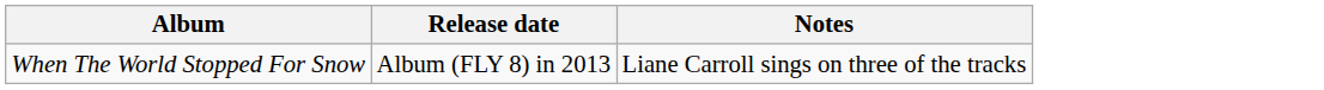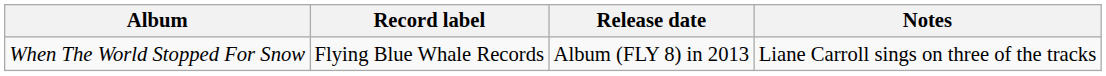 <table class="wikitable">
 <tr>
 <th>Album</th>
+<th>Record label</th>
 <th>Release date</th>
 <th>Notes</th>
 </tr>
 <tr>
 <td><em>When The World Stopped For Snow</em></td>
+<td>Flying Blue Whale Records</td>
 <td>Album (FLY 8) in 2013</td>
 <td>Liane Carroll sings on three of the tracks</td>
 </tr>
 </table>
